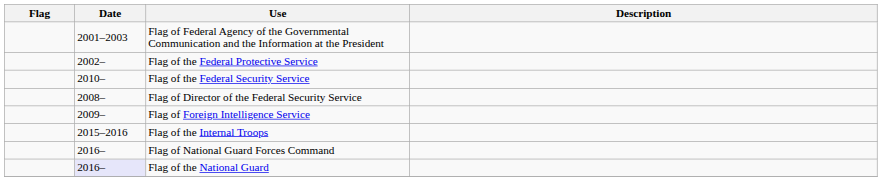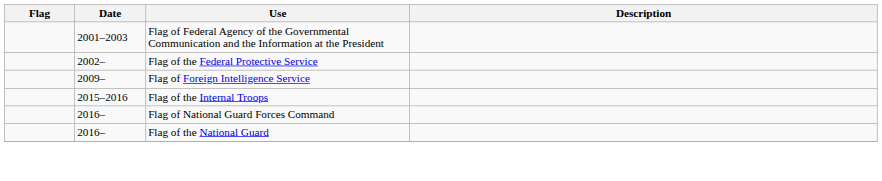 <table class="wikitable">
 <tr>
 <th width="100">Flag</th>
 <th width="100">Date</th>
 <th width="400">Use</th>
 <th width="725">Description</th>
 </tr>
 <tr>
 <td></td>
 <td>2001–2003</td>
 <td>Flag of Federal Agency of the Governmental Communication and the Information at the President</td>
 <td></td>
 </tr>
 <tr>
 <td></td>
 <td>2002–</td>
 <td>Flag of the <a href='#'>Federal Protective Service</a></td>
-<td></td>
-</tr>
-<tr>
-<td></td>
-<td>2010–</td>
-<td>Flag of the <a href='#'>Federal Security Service</a></td>
-<td></td>
-</tr>
-<tr>
-<td></td>
-<td>2008–</td>
-<td>Flag of Director of the Federal Security Service</td>
 <td></td>
 </tr>
 <tr>
 <td></td>
 <td>2009–</td>
 <td>Flag of <a href='#'>Foreign Intelligence Service</a></td>
 <td></td>
 </tr>
 <tr>
 <td></td>
 <td>2015–2016</td>
 <td>Flag of the <a href='#'>Internal Troops</a></td>
 <td></td>
 </tr>
 <tr>
 <td></td>
 <td>2016–</td>
 <td>Flag of National Guard Forces Command</td>
 <td></td>
 </tr>
 <tr>
 <td></td>
-<td style="background: lavender;">2016–</td>
+<td>2016–</td>
 <td>Flag of the <a href='#'>National Guard</a></td>
 <td></td>
 </tr>
 <tr>
 </tr>
 </table>
